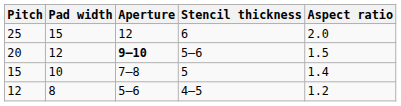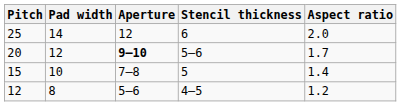 <table class="wikitable">
 <tr>
 <th>Pitch</th>
 <th>Pad width</th>
 <th>Aperture</th>
 <th>Stencil thickness</th>
 <th>Aspect ratio</th>
 </tr>
 <tr>
 <td>25</td>
-<td>15</td>
+<td>14</td>
 <td>12</td>
 <td>6</td>
 <td>2.0</td>
 </tr>
 <tr>
 <td>20</td>
 <td>12</td>
 <td><strong>9–10</strong></td>
 <td>5–6</td>
-<td>1.5</td>
+<td>1.7</td>
 </tr>
 <tr>
 <td>15</td>
 <td>10</td>
 <td>7–8</td>
 <td>5</td>
 <td>1.4</td>
 </tr>
 <tr>
 <td>12</td>
 <td>8</td>
 <td>5–6</td>
 <td>4–5</td>
 <td>1.2</td>
 </tr>
 </table>
